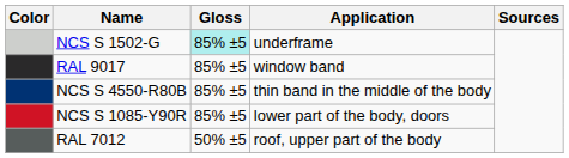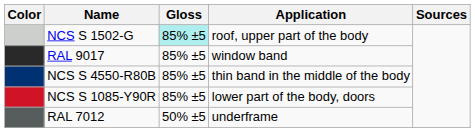 <table class="wikitable" style="text-align:center;">
 <tr>
 <th>Color</th>
 <th>Name</th>
 <th>Gloss</th>
 <th>Application</th>
 <th>Sources</th>
 </tr>
 <tr>
 <td bgcolor="#CDCFCC"></td>
 <td align="left"><a href='#'>NCS</a> S 1502-G</td>
 <td style="background: paleturquoise;">85% ±5</td>
-<td align="left">underframe</td>
+<td align="left">roof, upper part of the body</td>
 <td rowspan="5"></td>
 </tr>
 <tr>
 <td bgcolor="#2A292A"></td>
 <td align="left"><a href='#'>RAL</a> 9017</td>
 <td>85% ±5</td>
 <td align="left">window band</td>
 </tr>
 <tr>
 <td bgcolor="#003273"></td>
 <td align="left">NCS S 4550-R80B</td>
 <td>85% ±5</td>
 <td align="left">thin band in the middle of the body</td>
 </tr>
 <tr>
 <td bgcolor="#D01325"></td>
 <td align="left">NCS S 1085-Y90R</td>
 <td>85% ±5</td>
 <td align="left">lower part of the body, doors</td>
 </tr>
 <tr>
 <td bgcolor="#575D5C"></td>
 <td align="left">RAL 7012</td>
 <td>50% ±5</td>
-<td align="left">roof, upper part of the body</td>
+<td align="left">underframe</td>
 </tr>
 </table>
